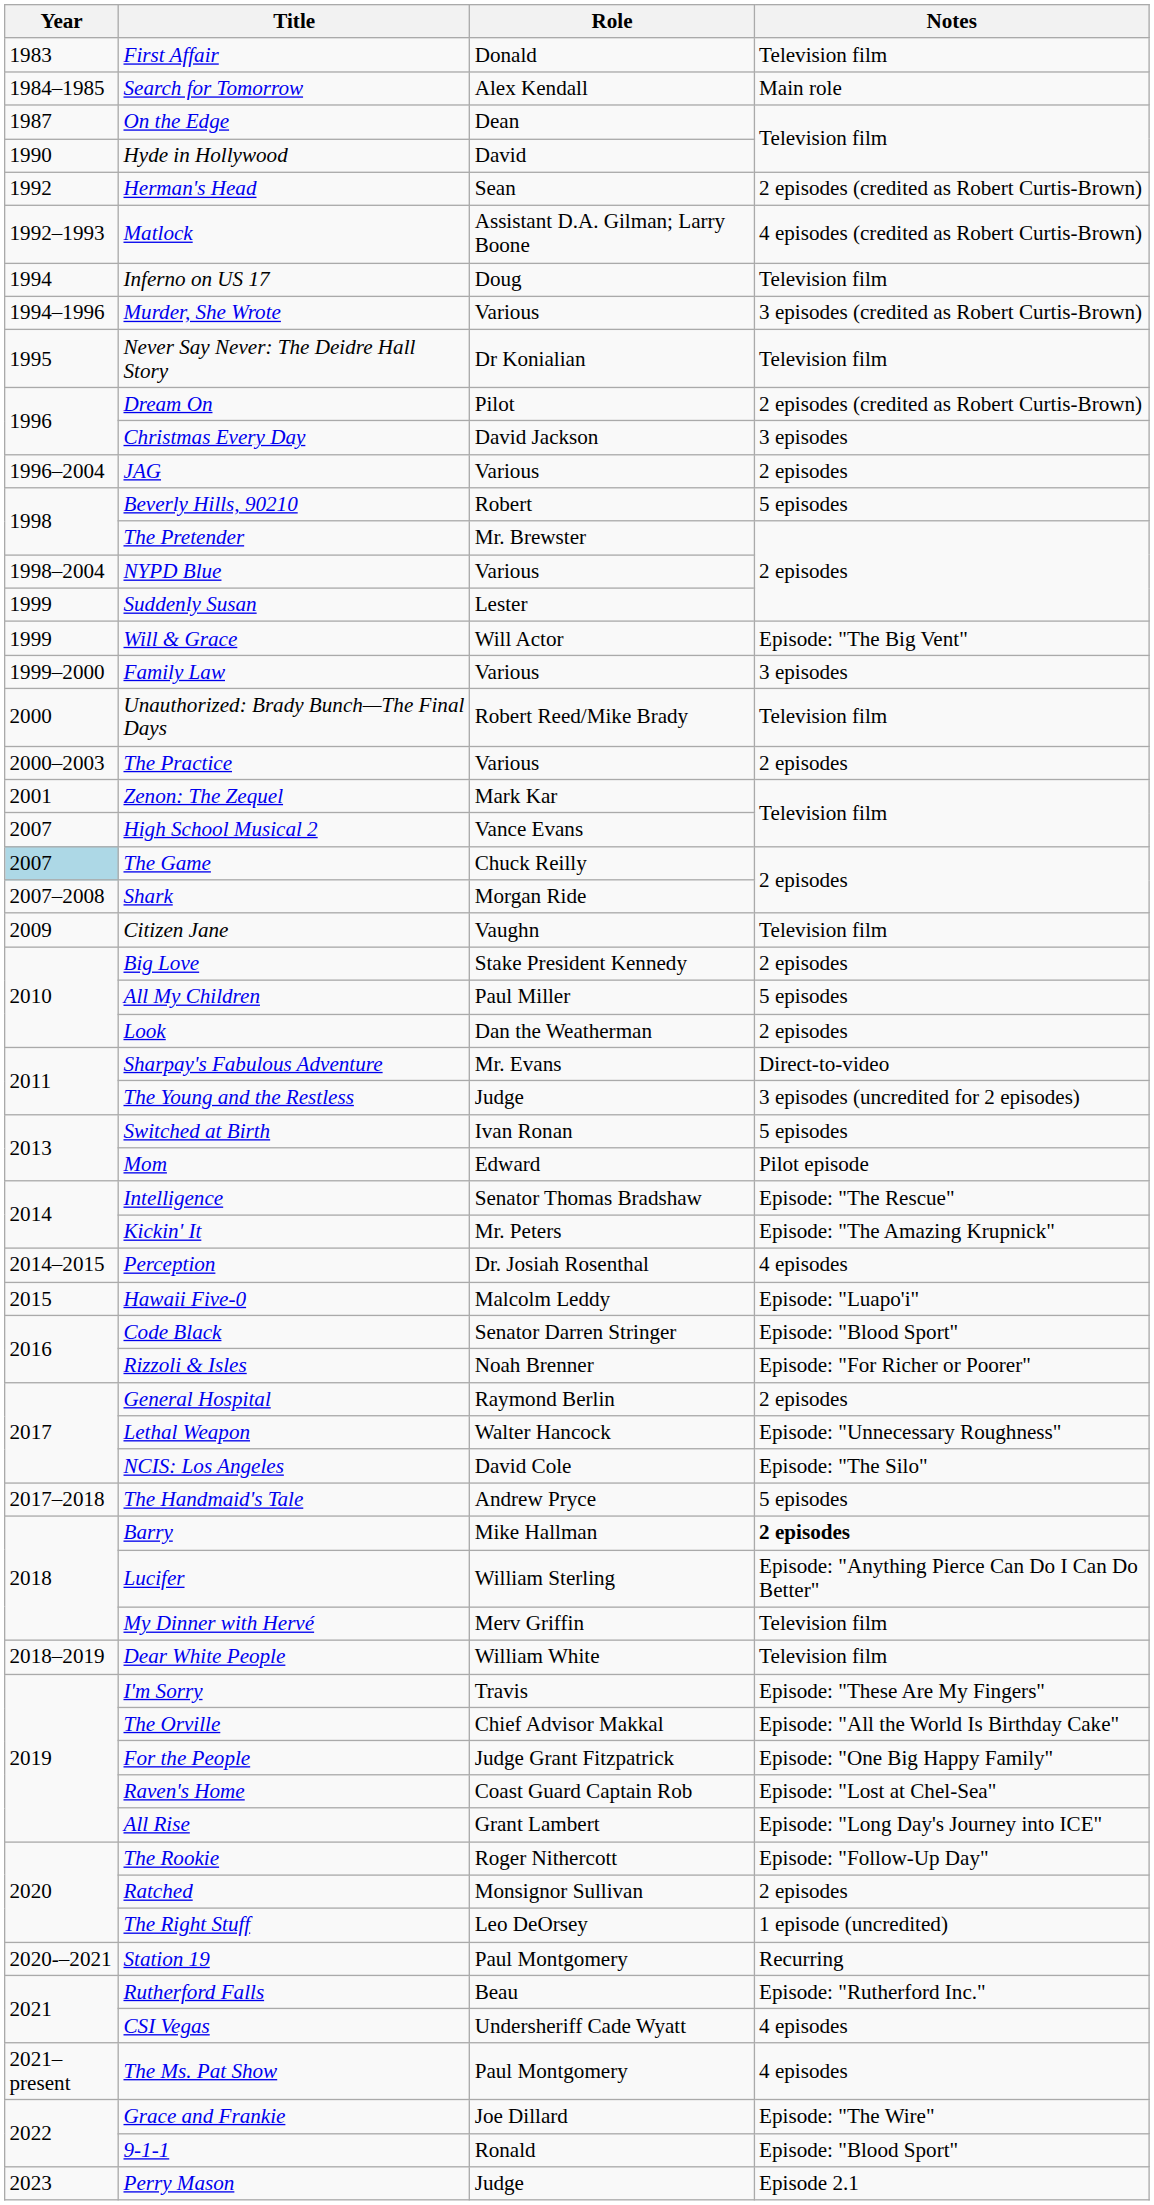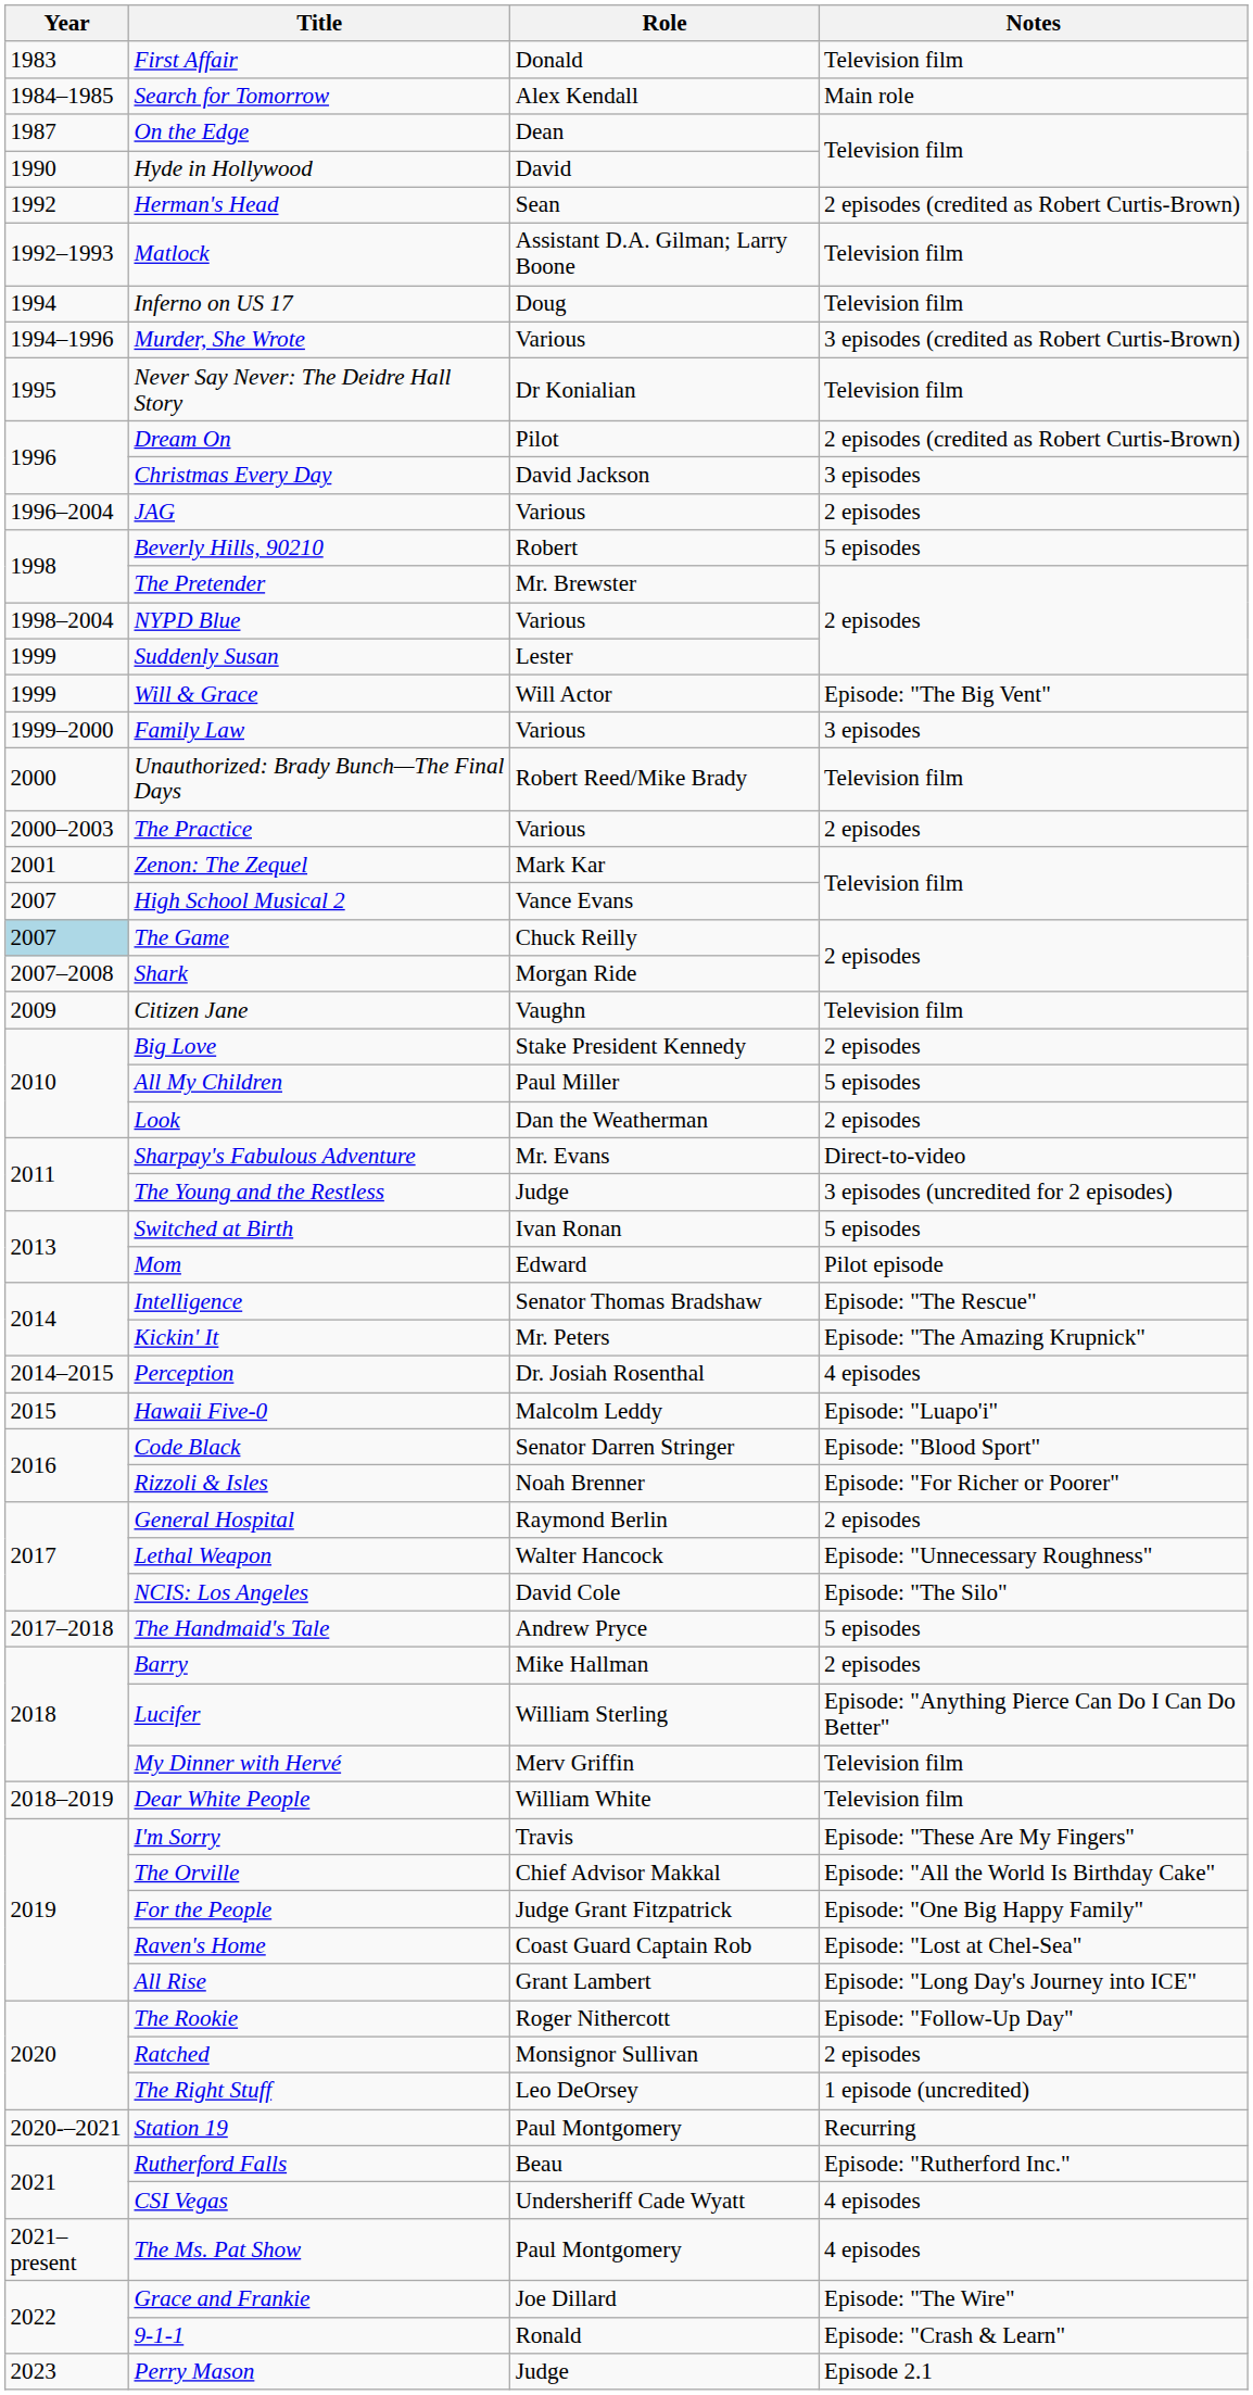 <table class="wikitable sortable">
 <tr>
 <th>Year</th>
 <th>Title</th>
 <th>Role</th>
 <th>Notes</th>
 </tr>
 <tr>
 <td>1983</td>
 <td><em><a href='#'>First Affair</a></em></td>
 <td>Donald</td>
 <td>Television film</td>
 </tr>
 <tr>
 <td>1984–1985</td>
 <td><em><a href='#'>Search for Tomorrow</a></em></td>
 <td>Alex Kendall</td>
 <td>Main role</td>
 </tr>
 <tr>
 <td>1987</td>
 <td><em><a href='#'>On the Edge</a></em></td>
 <td>Dean</td>
 <td rowspan=2>Television film</td>
 </tr>
 <tr>
 <td>1990</td>
 <td><em>Hyde in Hollywood</em></td>
 <td>David</td>
 </tr>
 <tr>
 <td>1992</td>
 <td><em><a href='#'>Herman's Head</a></em></td>
 <td>Sean</td>
 <td>2 episodes (credited as Robert Curtis-Brown)</td>
 </tr>
 <tr>
 <td>1992–1993</td>
 <td><em><a href='#'>Matlock</a></em></td>
 <td>Assistant D.A. Gilman; Larry Boone</td>
-<td>4 episodes (credited as Robert Curtis-Brown)</td>
+<td>Television film</td>
 </tr>
 <tr>
 <td>1994</td>
 <td><em>Inferno on US 17</em></td>
 <td>Doug</td>
 <td>Television film</td>
 </tr>
 <tr>
 <td>1994–1996</td>
 <td><em><a href='#'>Murder, She Wrote</a></em></td>
 <td>Various</td>
 <td>3 episodes (credited as Robert Curtis-Brown)</td>
 </tr>
 <tr>
 <td>1995</td>
 <td><em>Never Say Never: The Deidre Hall Story</em></td>
 <td>Dr Konialian</td>
 <td>Television film</td>
 </tr>
 <tr>
 <td rowspan=2>1996</td>
 <td><em><a href='#'>Dream On</a></em></td>
 <td>Pilot</td>
 <td>2 episodes (credited as Robert Curtis-Brown)</td>
 </tr>
 <tr>
 <td><em><a href='#'>Christmas Every Day</a></em></td>
 <td>David Jackson</td>
 <td>3 episodes</td>
 </tr>
 <tr>
 <td>1996–2004</td>
 <td><em><a href='#'>JAG</a></em></td>
 <td>Various</td>
 <td>2 episodes</td>
 </tr>
 <tr>
 <td rowspan=2>1998</td>
 <td><em><a href='#'>Beverly Hills, 90210</a></em></td>
 <td>Robert</td>
 <td>5 episodes</td>
 </tr>
 <tr>
 <td><em><a href='#'>The Pretender</a></em></td>
 <td>Mr. Brewster</td>
 <td rowspan=3>2 episodes</td>
 </tr>
 <tr>
 <td>1998–2004</td>
 <td><em><a href='#'>NYPD Blue</a></em></td>
 <td>Various</td>
 </tr>
 <tr>
 <td>1999</td>
 <td><em><a href='#'>Suddenly Susan</a></em></td>
 <td>Lester</td>
 </tr>
 <tr>
 <td>1999</td>
 <td><em><a href='#'>Will & Grace</a></em></td>
 <td>Will Actor</td>
 <td>Episode: "The Big Vent"</td>
 </tr>
 <tr>
 <td>1999–2000</td>
 <td><em><a href='#'>Family Law</a></em></td>
 <td>Various</td>
 <td>3 episodes</td>
 </tr>
 <tr>
 <td>2000</td>
 <td><em>Unauthorized: Brady Bunch—The Final Days</em></td>
 <td>Robert Reed/Mike Brady</td>
 <td>Television film</td>
 </tr>
 <tr>
 <td>2000–2003</td>
 <td><em><a href='#'>The Practice</a></em></td>
 <td>Various</td>
 <td>2 episodes</td>
 </tr>
 <tr>
 <td>2001</td>
 <td><em><a href='#'>Zenon: The Zequel</a></em></td>
 <td>Mark Kar</td>
 <td rowspan=2>Television film</td>
 </tr>
 <tr>
 <td>2007</td>
 <td><em><a href='#'>High School Musical 2</a></em></td>
 <td>Vance Evans</td>
 </tr>
 <tr>
 <td style="background: lightblue;">2007</td>
 <td><em><a href='#'>The Game</a></em></td>
 <td>Chuck Reilly</td>
 <td rowspan=2>2 episodes</td>
 </tr>
 <tr>
 <td>2007–2008</td>
 <td><em><a href='#'>Shark</a></em></td>
 <td>Morgan Ride</td>
 </tr>
 <tr>
 <td>2009</td>
 <td><em>Citizen Jane</em></td>
 <td>Vaughn</td>
 <td>Television film</td>
 </tr>
 <tr>
 <td rowspan=3>2010</td>
 <td><em><a href='#'>Big Love</a></em></td>
 <td>Stake President Kennedy</td>
 <td>2 episodes</td>
 </tr>
 <tr>
 <td><em><a href='#'>All My Children</a></em></td>
 <td>Paul Miller</td>
 <td>5 episodes</td>
 </tr>
 <tr>
 <td><em><a href='#'>Look</a></em></td>
 <td>Dan the Weatherman</td>
 <td>2 episodes</td>
 </tr>
 <tr>
 <td rowspan=2>2011</td>
 <td><em><a href='#'>Sharpay's Fabulous Adventure</a></em></td>
 <td>Mr. Evans</td>
 <td>Direct-to-video</td>
 </tr>
 <tr>
 <td><em><a href='#'>The Young and the Restless</a></em></td>
 <td>Judge</td>
 <td>3 episodes (uncredited for 2 episodes)</td>
 </tr>
 <tr>
 <td rowspan=2>2013</td>
 <td><em><a href='#'>Switched at Birth</a></em></td>
 <td>Ivan Ronan</td>
 <td>5 episodes</td>
 </tr>
 <tr>
 <td><em><a href='#'>Mom</a></em></td>
 <td>Edward</td>
 <td>Pilot episode</td>
 </tr>
 <tr>
 <td rowspan=2>2014</td>
 <td><em><a href='#'>Intelligence</a></em></td>
 <td>Senator Thomas Bradshaw</td>
 <td>Episode: "The Rescue"</td>
 </tr>
 <tr>
 <td><em><a href='#'>Kickin' It</a></em></td>
 <td>Mr. Peters</td>
 <td>Episode: "The Amazing Krupnick"</td>
 </tr>
 <tr>
 <td>2014–2015</td>
 <td><em><a href='#'>Perception</a></em></td>
 <td>Dr. Josiah Rosenthal</td>
 <td>4 episodes</td>
 </tr>
 <tr>
 <td>2015</td>
 <td><em><a href='#'>Hawaii Five-0</a></em></td>
 <td>Malcolm Leddy</td>
 <td>Episode: "Luapo'i"</td>
 </tr>
 <tr>
 <td rowspan=2>2016</td>
 <td><em><a href='#'>Code Black</a></em></td>
 <td>Senator Darren Stringer</td>
 <td>Episode: "Blood Sport"</td>
 </tr>
 <tr>
 <td><em><a href='#'>Rizzoli & Isles</a></em></td>
 <td>Noah Brenner</td>
 <td>Episode: "For Richer or Poorer"</td>
 </tr>
 <tr>
 <td rowspan=3>2017</td>
 <td><em><a href='#'>General Hospital</a></em></td>
 <td>Raymond Berlin</td>
 <td>2 episodes</td>
 </tr>
 <tr>
 <td><em><a href='#'>Lethal Weapon</a></em></td>
 <td>Walter Hancock</td>
 <td>Episode: "Unnecessary Roughness"</td>
 </tr>
 <tr>
 <td><em><a href='#'>NCIS: Los Angeles</a></em></td>
 <td>David Cole</td>
 <td>Episode: "The Silo"</td>
 </tr>
 <tr>
 <td>2017–2018</td>
 <td><em><a href='#'>The Handmaid's Tale</a></em></td>
 <td>Andrew Pryce</td>
 <td>5 episodes</td>
 </tr>
 <tr>
 <td rowspan=3>2018</td>
 <td><em><a href='#'>Barry</a></em></td>
 <td>Mike Hallman</td>
-<td><strong>2 episodes</strong></td>
+<td>2 episodes</td>
 </tr>
 <tr>
 <td><em><a href='#'>Lucifer</a></em></td>
 <td>William Sterling</td>
 <td>Episode: "Anything Pierce Can Do I Can Do Better"</td>
 </tr>
 <tr>
 <td><em><a href='#'>My Dinner with Hervé</a></em></td>
 <td>Merv Griffin</td>
 <td>Television film</td>
 </tr>
 <tr>
 <td>2018–2019</td>
 <td><em><a href='#'>Dear White People</a></em></td>
 <td>William White</td>
 <td>Television film</td>
 </tr>
 <tr>
 <td rowspan=5>2019</td>
 <td><em><a href='#'>I'm Sorry</a></em></td>
 <td>Travis</td>
 <td>Episode: "These Are My Fingers"</td>
 </tr>
 <tr>
 <td><em><a href='#'>The Orville</a></em></td>
 <td>Chief Advisor Makkal</td>
 <td>Episode: "All the World Is Birthday Cake"</td>
 </tr>
 <tr>
 <td><em><a href='#'>For the People</a></em></td>
 <td>Judge Grant Fitzpatrick</td>
 <td>Episode: "One Big Happy Family"</td>
 </tr>
 <tr>
 <td><em><a href='#'>Raven's Home</a></em></td>
 <td>Coast Guard Captain Rob</td>
 <td>Episode: "Lost at Chel-Sea"</td>
 </tr>
 <tr>
 <td><em><a href='#'>All Rise</a></em></td>
 <td>Grant Lambert</td>
 <td>Episode: "Long Day's Journey into ICE"</td>
 </tr>
 <tr>
 <td rowspan=3>2020</td>
 <td><em><a href='#'>The Rookie</a></em></td>
 <td>Roger Nithercott</td>
 <td>Episode: "Follow-Up Day"</td>
 </tr>
 <tr>
 <td><em><a href='#'>Ratched</a></em></td>
 <td>Monsignor Sullivan</td>
 <td>2 episodes</td>
 </tr>
 <tr>
 <td><em><a href='#'>The Right Stuff</a></em></td>
 <td>Leo DeOrsey</td>
 <td>1 episode (uncredited)</td>
 </tr>
 <tr>
 <td>2020-–2021</td>
 <td><em><a href='#'>Station 19</a></em></td>
 <td>Paul Montgomery</td>
 <td>Recurring</td>
 </tr>
 <tr>
 <td rowspan=2>2021</td>
 <td><em><a href='#'>Rutherford Falls</a></em></td>
 <td>Beau</td>
 <td>Episode: "Rutherford Inc."</td>
 </tr>
 <tr>
 <td><em><a href='#'>CSI Vegas</a></em></td>
 <td>Undersheriff Cade Wyatt</td>
 <td>4 episodes</td>
 </tr>
 <tr>
 <td>2021–present</td>
 <td><em><a href='#'>The Ms. Pat Show</a></em></td>
 <td>Paul Montgomery</td>
 <td>4 episodes</td>
 </tr>
 <tr>
 <td rowspan=2>2022</td>
 <td><em><a href='#'>Grace and Frankie</a></em></td>
 <td>Joe Dillard</td>
 <td>Episode: "The Wire"</td>
 </tr>
 <tr>
 <td><em><a href='#'>9-1-1</a></em></td>
 <td>Ronald</td>
-<td>Episode: "Blood Sport"</td>
+<td>Episode: "Crash & Learn"</td>
 </tr>
 <tr>
 <td>2023</td>
 <td><em><a href='#'>Perry Mason</a></em></td>
 <td>Judge</td>
 <td>Episode 2.1</td>
 </tr>
 </table>
